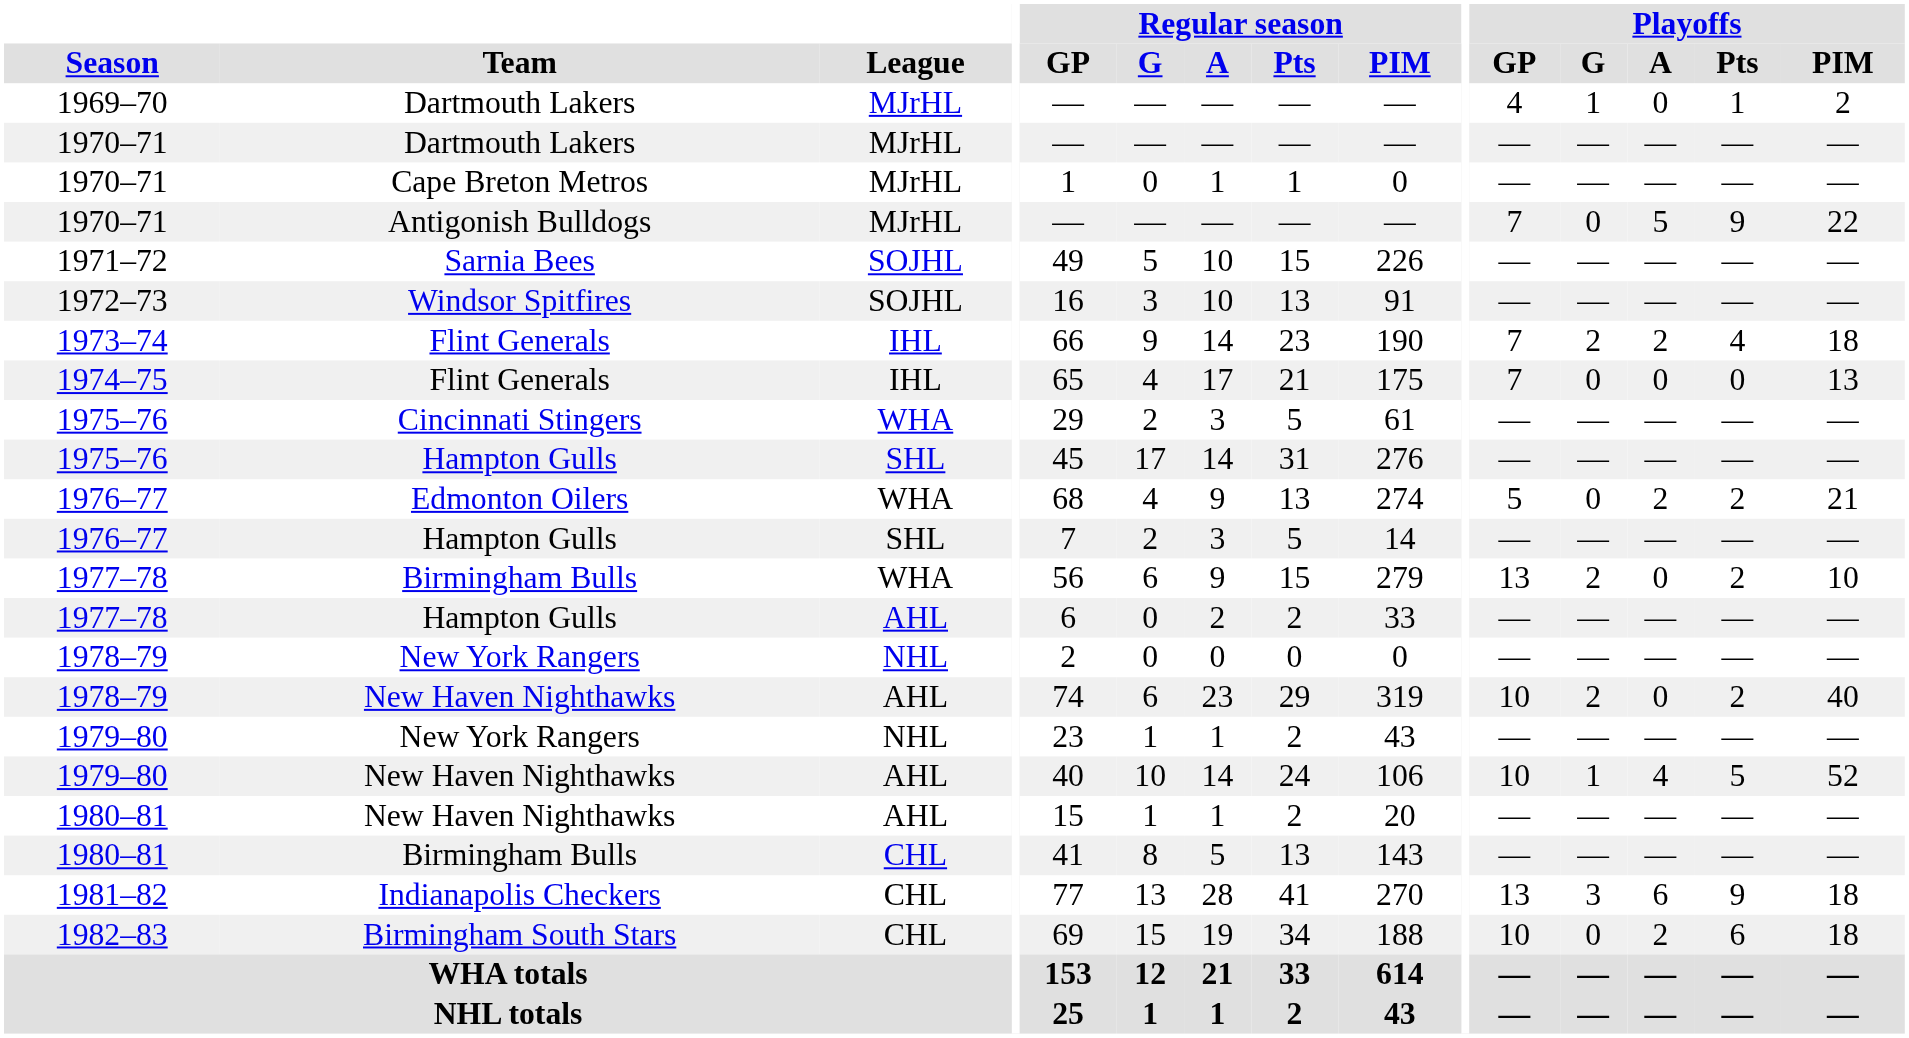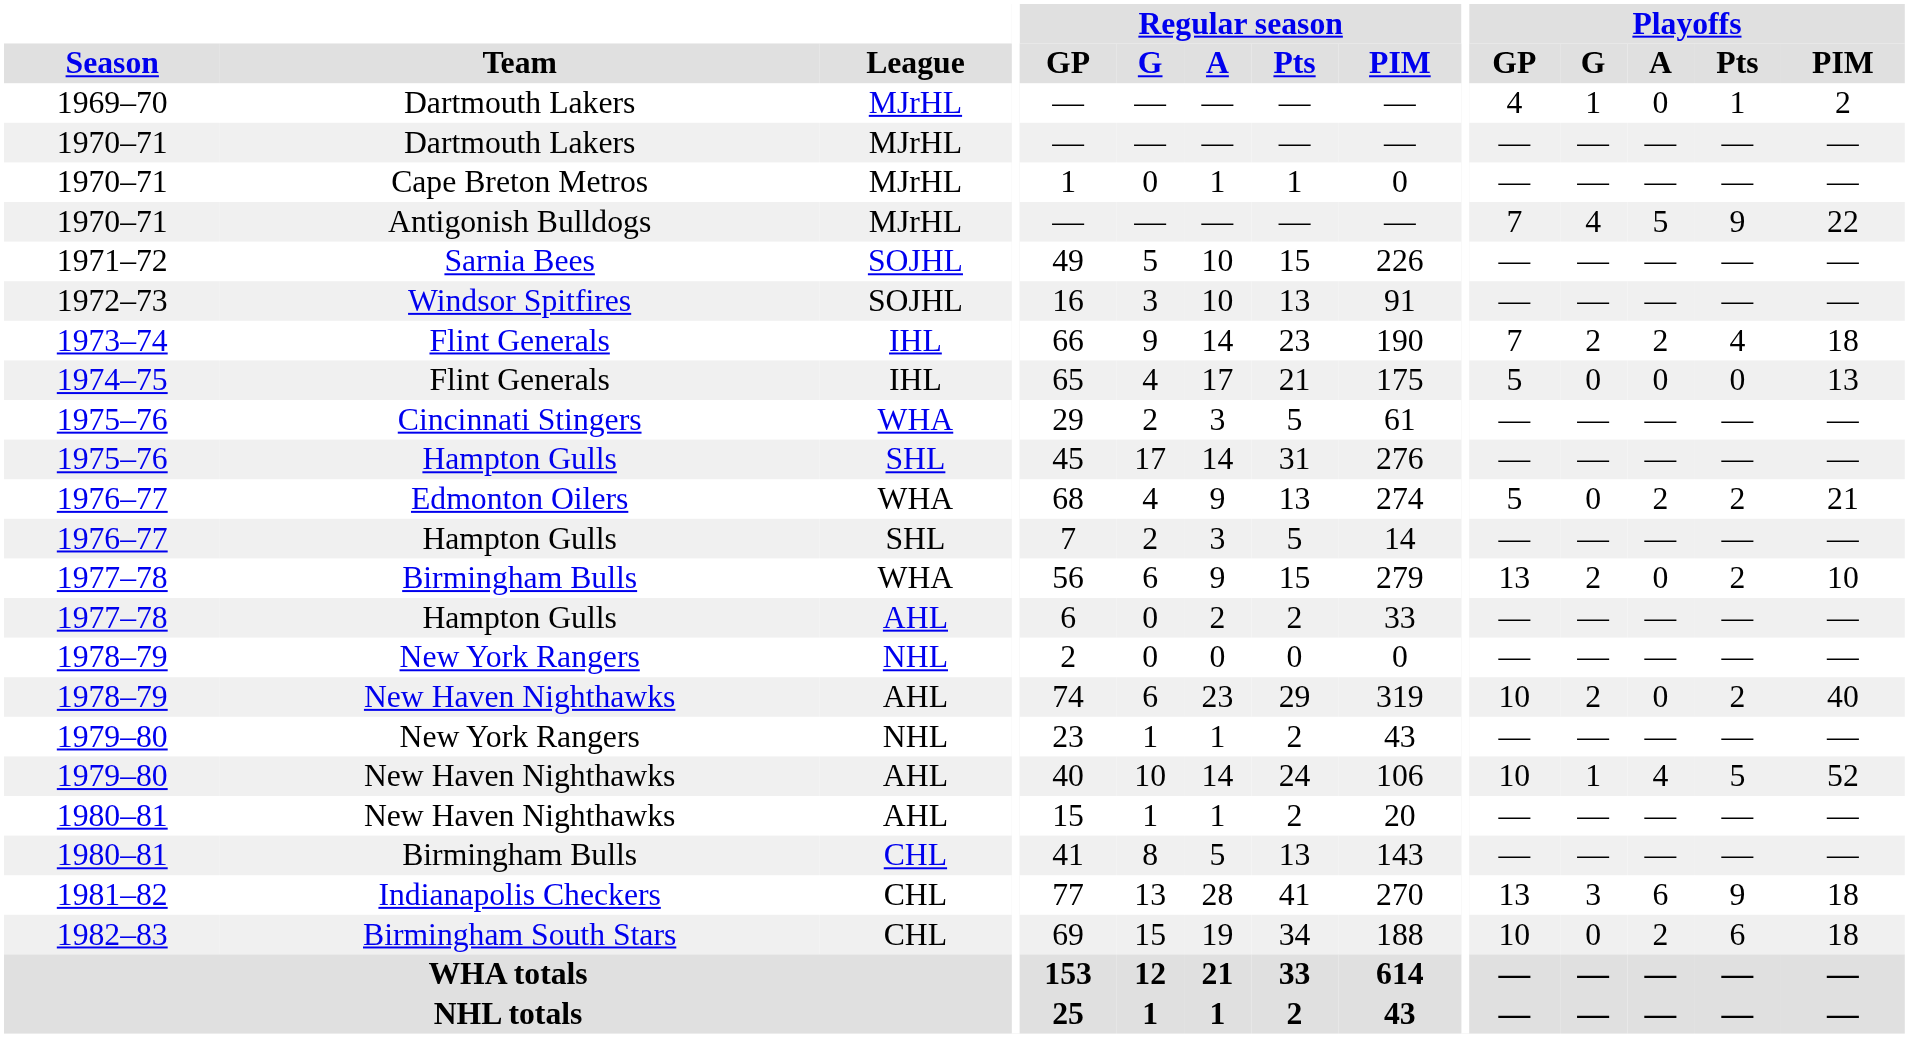 <table border="0" cellpadding="1" cellspacing="0" style="text-align:center; width:60em">
 <tr bgcolor="#e0e0e0">
 <th colspan="3" bgcolor="#ffffff"></th>
 <th rowspan="100" bgcolor="#ffffff"></th>
 <th colspan="5"><a href='#'>Regular season</a></th>
 <th rowspan="100" bgcolor="#ffffff"></th>
 <th colspan="5"><a href='#'>Playoffs</a></th>
 </tr>
 <tr bgcolor="#e0e0e0">
 <th><a href='#'>Season</a></th>
 <th>Team</th>
 <th>League</th>
 <th>GP</th>
 <th><a href='#'>G</a></th>
 <th><a href='#'>A</a></th>
 <th><a href='#'>Pts</a></th>
 <th><a href='#'>PIM</a></th>
 <th>GP</th>
 <th>G</th>
 <th>A</th>
 <th>Pts</th>
 <th>PIM</th>
 </tr>
 <tr>
 <td>1969–70</td>
 <td>Dartmouth Lakers</td>
 <td><a href='#'>MJrHL</a></td>
 <td>—</td>
 <td>—</td>
 <td>—</td>
 <td>—</td>
 <td>—</td>
 <td>4</td>
 <td>1</td>
 <td>0</td>
 <td>1</td>
 <td>2</td>
 </tr>
 <tr bgcolor="#f0f0f0">
 <td>1970–71</td>
 <td>Dartmouth Lakers</td>
 <td>MJrHL</td>
 <td>—</td>
 <td>—</td>
 <td>—</td>
 <td>—</td>
 <td>—</td>
 <td>—</td>
 <td>—</td>
 <td>—</td>
 <td>—</td>
 <td>—</td>
 </tr>
 <tr>
 <td>1970–71</td>
 <td>Cape Breton Metros</td>
 <td>MJrHL</td>
 <td>1</td>
 <td>0</td>
 <td>1</td>
 <td>1</td>
 <td>0</td>
 <td>—</td>
 <td>—</td>
 <td>—</td>
 <td>—</td>
 <td>—</td>
 </tr>
 <tr bgcolor="#f0f0f0">
 <td>1970–71</td>
 <td>Antigonish Bulldogs</td>
 <td>MJrHL</td>
 <td>—</td>
 <td>—</td>
 <td>—</td>
 <td>—</td>
 <td>—</td>
 <td>7</td>
-<td>0</td>
+<td>4</td>
 <td>5</td>
 <td>9</td>
 <td>22</td>
 </tr>
 <tr>
 <td>1971–72</td>
 <td><a href='#'>Sarnia Bees</a></td>
 <td><a href='#'>SOJHL</a></td>
 <td>49</td>
 <td>5</td>
 <td>10</td>
 <td>15</td>
 <td>226</td>
 <td>—</td>
 <td>—</td>
 <td>—</td>
 <td>—</td>
 <td>—</td>
 </tr>
 <tr bgcolor="#f0f0f0">
 <td>1972–73</td>
 <td><a href='#'>Windsor Spitfires</a></td>
 <td>SOJHL</td>
 <td>16</td>
 <td>3</td>
 <td>10</td>
 <td>13</td>
 <td>91</td>
 <td>—</td>
 <td>—</td>
 <td>—</td>
 <td>—</td>
 <td>—</td>
 </tr>
 <tr>
 <td><a href='#'>1973–74</a></td>
 <td><a href='#'>Flint Generals</a></td>
 <td><a href='#'>IHL</a></td>
 <td>66</td>
 <td>9</td>
 <td>14</td>
 <td>23</td>
 <td>190</td>
 <td>7</td>
 <td>2</td>
 <td>2</td>
 <td>4</td>
 <td>18</td>
 </tr>
 <tr bgcolor="#f0f0f0">
 <td><a href='#'>1974–75</a></td>
 <td>Flint Generals</td>
 <td>IHL</td>
 <td>65</td>
 <td>4</td>
 <td>17</td>
 <td>21</td>
 <td>175</td>
-<td>7</td>
+<td>5</td>
 <td>0</td>
 <td>0</td>
 <td>0</td>
 <td>13</td>
 </tr>
 <tr>
 <td><a href='#'>1975–76</a></td>
 <td><a href='#'>Cincinnati Stingers</a></td>
 <td><a href='#'>WHA</a></td>
 <td>29</td>
 <td>2</td>
 <td>3</td>
 <td>5</td>
 <td>61</td>
 <td>—</td>
 <td>—</td>
 <td>—</td>
 <td>—</td>
 <td>—</td>
 </tr>
 <tr bgcolor="#f0f0f0">
 <td><a href='#'>1975–76</a></td>
 <td><a href='#'>Hampton Gulls</a></td>
 <td><a href='#'>SHL</a></td>
 <td>45</td>
 <td>17</td>
 <td>14</td>
 <td>31</td>
 <td>276</td>
 <td>—</td>
 <td>—</td>
 <td>—</td>
 <td>—</td>
 <td>—</td>
 </tr>
 <tr>
 <td><a href='#'>1976–77</a></td>
 <td><a href='#'>Edmonton Oilers</a></td>
 <td>WHA</td>
 <td>68</td>
 <td>4</td>
 <td>9</td>
 <td>13</td>
 <td>274</td>
 <td>5</td>
 <td>0</td>
 <td>2</td>
 <td>2</td>
 <td>21</td>
 </tr>
 <tr bgcolor="#f0f0f0">
 <td><a href='#'>1976–77</a></td>
 <td>Hampton Gulls</td>
 <td>SHL</td>
 <td>7</td>
 <td>2</td>
 <td>3</td>
 <td>5</td>
 <td>14</td>
 <td>—</td>
 <td>—</td>
 <td>—</td>
 <td>—</td>
 <td>—</td>
 </tr>
 <tr>
 <td><a href='#'>1977–78</a></td>
 <td><a href='#'>Birmingham Bulls</a></td>
 <td>WHA</td>
 <td>56</td>
 <td>6</td>
 <td>9</td>
 <td>15</td>
 <td>279</td>
 <td>13</td>
 <td>2</td>
 <td>0</td>
 <td>2</td>
 <td>10</td>
 </tr>
 <tr bgcolor="#f0f0f0">
 <td><a href='#'>1977–78</a></td>
 <td>Hampton Gulls</td>
 <td><a href='#'>AHL</a></td>
 <td>6</td>
 <td>0</td>
 <td>2</td>
 <td>2</td>
 <td>33</td>
 <td>—</td>
 <td>—</td>
 <td>—</td>
 <td>—</td>
 <td>—</td>
 </tr>
 <tr>
 <td><a href='#'>1978–79</a></td>
 <td><a href='#'>New York Rangers</a></td>
 <td><a href='#'>NHL</a></td>
 <td>2</td>
 <td>0</td>
 <td>0</td>
 <td>0</td>
 <td>0</td>
 <td>—</td>
 <td>—</td>
 <td>—</td>
 <td>—</td>
 <td>—</td>
 </tr>
 <tr bgcolor="#f0f0f0">
 <td><a href='#'>1978–79</a></td>
 <td><a href='#'>New Haven Nighthawks</a></td>
 <td>AHL</td>
 <td>74</td>
 <td>6</td>
 <td>23</td>
 <td>29</td>
 <td>319</td>
 <td>10</td>
 <td>2</td>
 <td>0</td>
 <td>2</td>
 <td>40</td>
 </tr>
 <tr>
 <td><a href='#'>1979–80</a></td>
 <td>New York Rangers</td>
 <td>NHL</td>
 <td>23</td>
 <td>1</td>
 <td>1</td>
 <td>2</td>
 <td>43</td>
 <td>—</td>
 <td>—</td>
 <td>—</td>
 <td>—</td>
 <td>—</td>
 </tr>
 <tr bgcolor="#f0f0f0">
 <td><a href='#'>1979–80</a></td>
 <td>New Haven Nighthawks</td>
 <td>AHL</td>
 <td>40</td>
 <td>10</td>
 <td>14</td>
 <td>24</td>
 <td>106</td>
 <td>10</td>
 <td>1</td>
 <td>4</td>
 <td>5</td>
 <td>52</td>
 </tr>
 <tr>
 <td><a href='#'>1980–81</a></td>
 <td>New Haven Nighthawks</td>
 <td>AHL</td>
 <td>15</td>
 <td>1</td>
 <td>1</td>
 <td>2</td>
 <td>20</td>
 <td>—</td>
 <td>—</td>
 <td>—</td>
 <td>—</td>
 <td>—</td>
 </tr>
 <tr bgcolor="#f0f0f0">
 <td><a href='#'>1980–81</a></td>
 <td>Birmingham Bulls</td>
 <td><a href='#'>CHL</a></td>
 <td>41</td>
 <td>8</td>
 <td>5</td>
 <td>13</td>
 <td>143</td>
 <td>—</td>
 <td>—</td>
 <td>—</td>
 <td>—</td>
 <td>—</td>
 </tr>
 <tr>
 <td><a href='#'>1981–82</a></td>
 <td><a href='#'>Indianapolis Checkers</a></td>
 <td>CHL</td>
 <td>77</td>
 <td>13</td>
 <td>28</td>
 <td>41</td>
 <td>270</td>
 <td>13</td>
 <td>3</td>
 <td>6</td>
 <td>9</td>
 <td>18</td>
 </tr>
 <tr bgcolor="#f0f0f0">
 <td><a href='#'>1982–83</a></td>
 <td><a href='#'>Birmingham South Stars</a></td>
 <td>CHL</td>
 <td>69</td>
 <td>15</td>
 <td>19</td>
 <td>34</td>
 <td>188</td>
 <td>10</td>
 <td>0</td>
 <td>2</td>
 <td>6</td>
 <td>18</td>
 </tr>
 <tr bgcolor="#e0e0e0">
 <th colspan="3">WHA totals</th>
 <th>153</th>
 <th>12</th>
 <th>21</th>
 <th>33</th>
 <th>614</th>
 <th>—</th>
 <th>—</th>
 <th>—</th>
 <th>—</th>
 <th>—</th>
 </tr>
 <tr bgcolor="#e0e0e0">
 <th colspan="3">NHL totals</th>
 <th>25</th>
 <th>1</th>
 <th>1</th>
 <th>2</th>
 <th>43</th>
 <th>—</th>
 <th>—</th>
 <th>—</th>
 <th>—</th>
 <th>—</th>
 </tr>
 </table>
